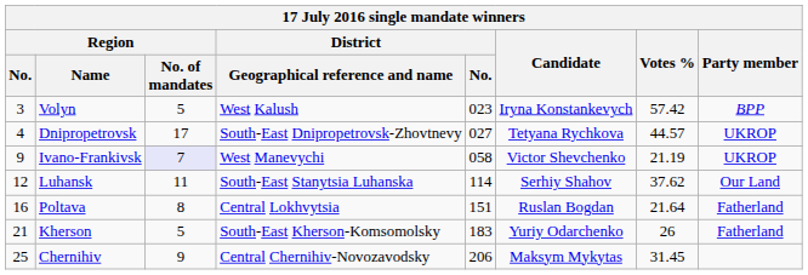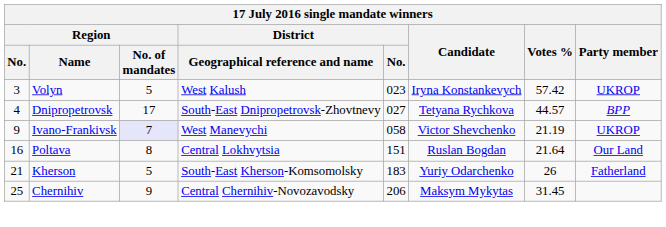 <table class="wikitable collapsible collapsed">
 <tr>
 <th colspan=8>17 July 2016 single mandate winners</th>
 </tr>
 <tr>
 <th colspan=3>Region</th>
 <th colspan=2>District</th>
 <th rowspan=2>Candidate</th>
 <th rowspan=2>Votes %</th>
 <th rowspan=2>Party member</th>
 </tr>
 <tr>
 <th>No.</th>
 <th>Name</th>
 <th width=50>No. of mandates</th>
 <th>Geographical reference and name</th>
 <th>No.</th>
 </tr>
 <tr>
 <td style="text-align: center">3</td>
 <td><a href='#'>Volyn</a></td>
 <td style="text-align: center">5</td>
 <td><a href='#'>West</a> <a href='#'>Kalush</a></td>
 <td style="text-align: center">023</td>
 <td style="text-align: center"><a href='#'>Iryna Konstankevych</a></td>
 <td style="text-align: center">57.42</td>
-<td style="text-align: center"><em><a href='#'>BPP</a></em></td>
+<td style="text-align: center"><a href='#'>UKROP</a></td>
 </tr>
 <tr>
 <td style="text-align: center">4</td>
 <td><a href='#'>Dnipropetrovsk</a></td>
 <td style="text-align: center">17</td>
 <td><a href='#'>South</a>-<a href='#'>East</a> <a href='#'>Dnipropetrovsk</a>-Zhovtnevy</td>
 <td style="text-align: center">027</td>
 <td style="text-align: center"><a href='#'>Tetyana Rychkova</a></td>
 <td style="text-align: center">44.57</td>
-<td style="text-align: center"><a href='#'>UKROP</a></td>
+<td style="text-align: center"><em><a href='#'>BPP</a></em></td>
 </tr>
 <tr>
 <td style="text-align: center">9</td>
 <td><a href='#'>Ivano-Frankivsk</a></td>
 <td style="background: lavender; text-align: center">7</td>
 <td><a href='#'>West</a> <a href='#'>Manevychi</a></td>
 <td style="text-align: center">058</td>
 <td style="text-align: center"><a href='#'>Victor Shevchenko</a></td>
 <td style="text-align: center">21.19</td>
 <td style="text-align: center"><a href='#'>UKROP</a></td>
 </tr>
 <tr>
-<td style="text-align: center">12</td>
-<td><a href='#'>Luhansk</a></td>
-<td style="text-align: center">11</td>
-<td><a href='#'>South</a>-<a href='#'>East</a> <a href='#'>Stanytsia Luhanska</a></td>
-<td style="text-align: center">114</td>
-<td style="text-align: center"><a href='#'>Serhiy Shahov</a></td>
-<td style="text-align: center">37.62</td>
-<td style="text-align: center"><a href='#'>Our Land</a></td>
-</tr>
-<tr>
 <td style="text-align: center">16</td>
 <td><a href='#'>Poltava</a></td>
 <td style="text-align: center">8</td>
 <td><a href='#'>Central</a> <a href='#'>Lokhvytsia</a></td>
 <td style="text-align: center">151</td>
 <td style="text-align: center"><a href='#'>Ruslan Bogdan</a></td>
 <td style="text-align: center">21.64</td>
-<td style="text-align: center"><a href='#'>Fatherland</a></td>
+<td style="text-align: center"><a href='#'>Our Land</a></td>
 </tr>
 <tr>
 <td style="text-align: center">21</td>
 <td><a href='#'>Kherson</a></td>
 <td style="text-align: center">5</td>
 <td><a href='#'>South</a>-<a href='#'>East</a> <a href='#'>Kherson</a>-Komsomolsky</td>
 <td style="text-align: center">183</td>
 <td style="text-align: center"><a href='#'>Yuriy Odarchenko</a></td>
 <td style="text-align: center">26</td>
 <td style="text-align: center"><a href='#'>Fatherland</a></td>
 </tr>
 <tr>
 <td style="text-align: center">25</td>
 <td><a href='#'>Chernihiv</a></td>
 <td style="text-align: center">9</td>
 <td><a href='#'>Central</a> <a href='#'>Chernihiv</a>-Novozavodsky</td>
 <td style="text-align: center">206</td>
 <td style="text-align: center"><a href='#'>Maksym Mykytas</a></td>
 <td style="text-align: center">31.45</td>
 <td style="text-align: center"></td>
 </tr>
 </table>
